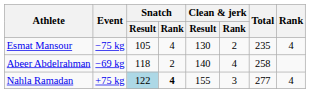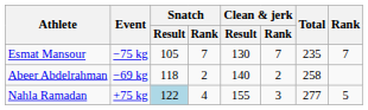 <table class="wikitable" style="font-size:90%">
 <tr>
 <th scope="col" rowspan="2">Athlete</th>
 <th scope="col" rowspan="2">Event</th>
 <th scope="col" colspan="2">Snatch</th>
 <th scope="col" colspan="2">Clean & jerk</th>
 <th scope="col" rowspan="2">Total</th>
 <th scope="col" rowspan="2">Rank</th>
 </tr>
 <tr style="font-size:95%">
 <th scope="col">Result</th>
 <th scope="col">Rank</th>
 <th scope="col">Result</th>
 <th scope="col">Rank</th>
 </tr>
 <tr align=center>
 <td align=left><a href='#'>Esmat Mansour</a></td>
 <td align=left><a href='#'>−75 kg</a></td>
 <td>105</td>
-<td>4</td>
+<td>7</td>
 <td>130</td>
-<td>2</td>
+<td>7</td>
 <td>235</td>
-<td>4</td>
+<td>7</td>
 </tr>
 <tr align=center>
 <td align=left><a href='#'>Abeer Abdelrahman</a></td>
 <td align=left><a href='#'>−69 kg</a></td>
 <td>118</td>
 <td>2</td>
 <td>140</td>
-<td>4</td>
+<td>2</td>
 <td>258</td>
 <td></td>
 </tr>
 <tr align=center>
 <td align=left><a href='#'>Nahla Ramadan</a></td>
 <td align=left><a href='#'>+75 kg</a></td>
 <td style="background: lightblue;">122</td>
-<td><strong>4</strong></td>
+<td>4</td>
 <td>155</td>
 <td>3</td>
 <td>277</td>
-<td>4</td>
+<td>5</td>
 </tr>
 </table>
